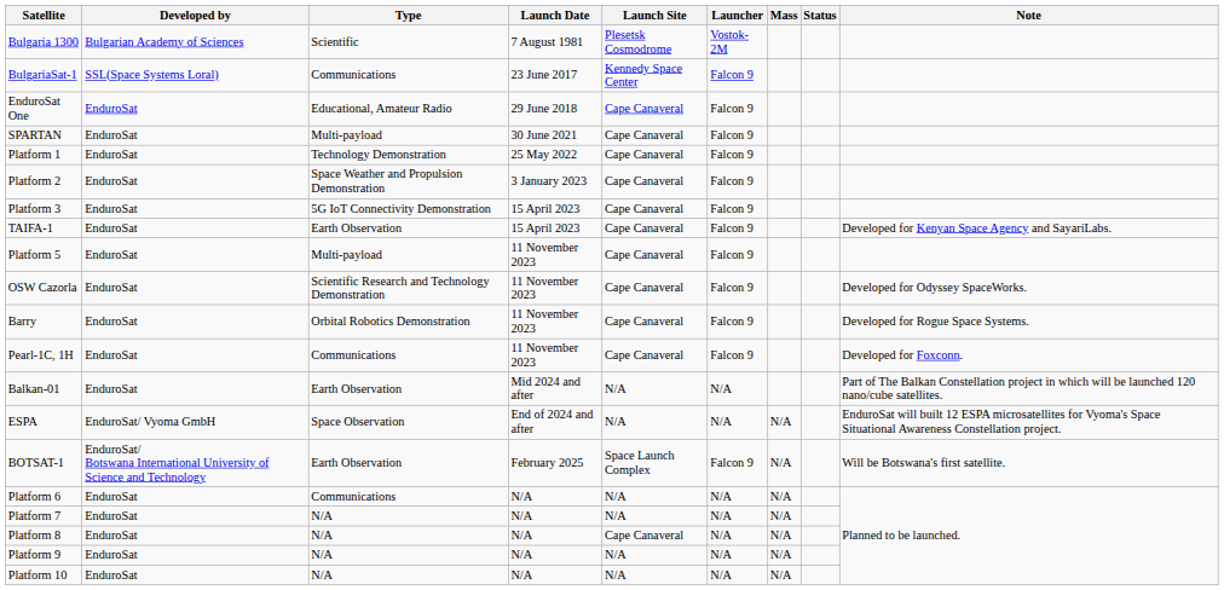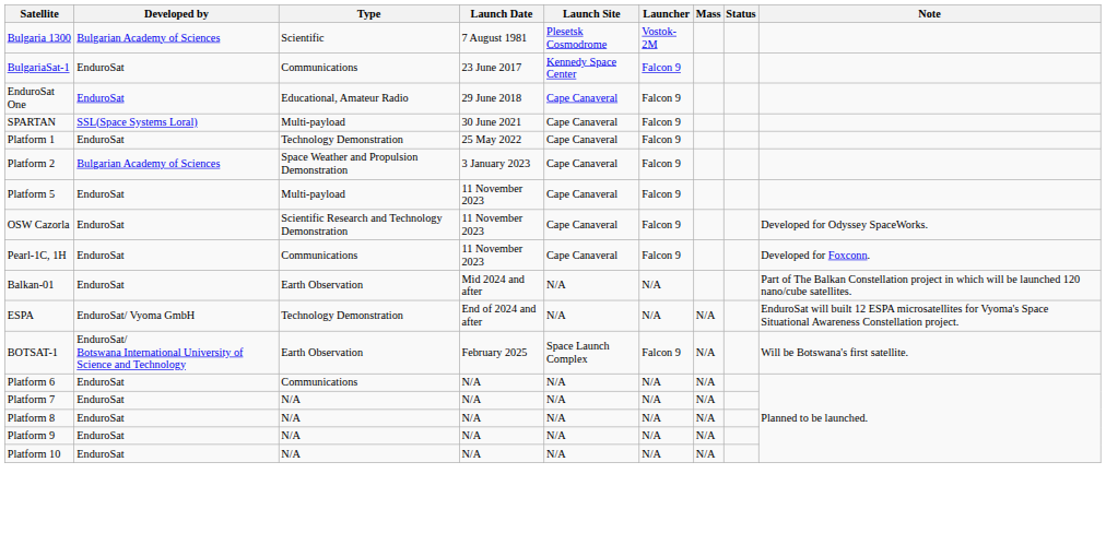 <table class="wikitable">
 <tr>
 <th>Satellite</th>
 <th>Developed by</th>
 <th>Type</th>
 <th>Launch Date</th>
 <th>Launch Site</th>
 <th>Launcher</th>
 <th>Mass</th>
 <th>Status</th>
 <th>Note</th>
 </tr>
 <tr>
 <td> <a href='#'>Bulgaria 1300</a></td>
 <td> <a href='#'>Bulgarian Academy of Sciences</a></td>
 <td>Scientific</td>
 <td>7 August 1981</td>
 <td> <a href='#'>Plesetsk Cosmodrome</a></td>
 <td> <a href='#'>Vostok-2M</a></td>
 <td style="text-align:center;"></td>
 <td></td>
 <td></td>
 </tr>
 <tr>
 <td> <a href='#'>BulgariaSat-1</a></td>
-<td> <a href='#'>SSL(Space Systems Loral)</a></td>
+<td> EnduroSat</td>
 <td>Communications</td>
 <td>23 June 2017</td>
 <td> <a href='#'>Kennedy Space Center</a></td>
 <td> <a href='#'>Falcon 9</a></td>
 <td style="text-align:center;"></td>
 <td></td>
 <td></td>
 </tr>
 <tr>
 <td> EnduroSat One</td>
 <td> <a href='#'>EnduroSat</a></td>
 <td>Educational, Amateur Radio</td>
 <td>29 June 2018</td>
 <td> <a href='#'>Cape Canaveral</a></td>
 <td> Falcon 9</td>
 <td style="text-align:center;"></td>
 <td></td>
 <td></td>
 </tr>
 <tr>
 <td> SPARTAN</td>
-<td> EnduroSat</td>
+<td> <a href='#'>SSL(Space Systems Loral)</a></td>
 <td>Multi-payload</td>
 <td>30 June 2021</td>
 <td> Cape Canaveral</td>
 <td> Falcon 9</td>
 <td style="text-align:center;"></td>
 <td></td>
 <td></td>
 </tr>
 <tr>
 <td> Platform 1</td>
 <td> EnduroSat</td>
 <td>Technology Demonstration</td>
 <td>25 May 2022</td>
 <td> Cape Canaveral</td>
 <td> Falcon 9</td>
 <td style="text-align:center;"></td>
 <td></td>
 <td></td>
 </tr>
 <tr>
 <td> Platform 2</td>
-<td> EnduroSat</td>
+<td> <a href='#'>Bulgarian Academy of Sciences</a></td>
 <td>Space Weather and Propulsion Demonstration</td>
 <td>3 January 2023</td>
 <td> Cape Canaveral</td>
 <td> Falcon 9</td>
 <td style="text-align:center;"></td>
 <td></td>
 <td></td>
-</tr>
-<tr>
-<td> Platform 3</td>
-<td> EnduroSat</td>
-<td>5G IoT Connectivity Demonstration</td>
-<td>15 April 2023</td>
-<td> Cape Canaveral</td>
-<td> Falcon 9</td>
-<td style="text-align:center;"></td>
-<td></td>
-<td></td>
-</tr>
-<tr>
-<td> TAIFA-1</td>
-<td> EnduroSat</td>
-<td>Earth Observation</td>
-<td>15 April 2023</td>
-<td> Cape Canaveral</td>
-<td> Falcon 9</td>
-<td style="text-align:center;"></td>
-<td></td>
-<td>Developed for <a href='#'>Kenyan Space Agency</a> and SayariLabs.</td>
 </tr>
 <tr>
 <td> Platform 5</td>
 <td> EnduroSat</td>
 <td>Multi-payload</td>
 <td>11 November 2023</td>
 <td> Cape Canaveral</td>
 <td> Falcon 9</td>
 <td style="text-align:center;"></td>
 <td></td>
 <td></td>
 </tr>
 <tr>
 <td> OSW Cazorla</td>
 <td> EnduroSat</td>
 <td>Scientific Research and Technology Demonstration</td>
 <td>11 November 2023</td>
 <td> Cape Canaveral</td>
 <td> Falcon 9</td>
 <td style="text-align:center;"></td>
 <td></td>
 <td>Developed for Odyssey SpaceWorks.</td>
-</tr>
-<tr>
-<td> Barry</td>
-<td> EnduroSat</td>
-<td>Orbital Robotics Demonstration</td>
-<td>11 November 2023</td>
-<td> Cape Canaveral</td>
-<td> Falcon 9</td>
-<td style="text-align:center;"></td>
-<td></td>
-<td>Developed for Rogue Space Systems.</td>
 </tr>
 <tr>
 <td> Pearl-1C, 1H</td>
 <td> EnduroSat</td>
 <td>Communications</td>
 <td>11 November 2023</td>
 <td> Cape Canaveral</td>
 <td> Falcon 9</td>
 <td style="text-align:center;"></td>
 <td></td>
 <td>Developed for <a href='#'>Foxconn</a>.</td>
 </tr>
 <tr>
 <td> Balkan-01</td>
 <td> EnduroSat</td>
 <td>Earth Observation</td>
 <td>Mid 2024 and after</td>
 <td>N/A</td>
 <td>N/A</td>
 <td style="text-align:center;"></td>
 <td></td>
 <td>Part of The Balkan Constellation project in which will be launched 120 nano/cube satellites.</td>
 </tr>
 <tr>
 <td> ESPA</td>
 <td> EnduroSat/ Vyoma GmbH</td>
-<td>Space Observation</td>
+<td>Technology Demonstration</td>
 <td>End of 2024 and after</td>
 <td>N/A</td>
 <td>N/A</td>
 <td>N/A</td>
 <td></td>
 <td>EnduroSat will built 12 ESPA microsatellites for Vyoma's Space Situational Awareness Constellation project.</td>
 </tr>
 <tr>
 <td> BOTSAT-1</td>
 <td> EnduroSat/<br><a href='#'>Botswana International University of Science and Technology</a></td>
 <td>Earth Observation</td>
 <td>February 2025</td>
 <td> Space Launch Complex</td>
 <td> Falcon 9</td>
 <td>N/A</td>
 <td></td>
 <td>Will be Botswana's first satellite.</td>
 </tr>
 <tr>
 <td> Platform 6</td>
 <td> EnduroSat</td>
 <td>Communications</td>
 <td>N/A</td>
 <td>N/A</td>
 <td>N/A</td>
 <td>N/A</td>
 <td></td>
 <td rowspan="5">Planned to be launched.</td>
 </tr>
 <tr>
 <td> Platform 7</td>
 <td> EnduroSat</td>
 <td>N/A</td>
 <td>N/A</td>
 <td>N/A</td>
 <td>N/A</td>
 <td>N/A</td>
 <td></td>
 </tr>
 <tr>
 <td>Platform 8</td>
 <td> EnduroSat</td>
 <td>N/A</td>
 <td>N/A</td>
-<td> Cape Canaveral</td>
+<td>N/A</td>
 <td>N/A</td>
 <td>N/A</td>
 <td></td>
 </tr>
 <tr>
 <td> Platform 9</td>
 <td> EnduroSat</td>
 <td>N/A</td>
 <td>N/A</td>
 <td>N/A</td>
 <td>N/A</td>
 <td>N/A</td>
 <td></td>
 </tr>
 <tr>
 <td> Platform 10</td>
 <td> EnduroSat</td>
 <td>N/A</td>
 <td>N/A</td>
 <td>N/A</td>
 <td>N/A</td>
 <td>N/A</td>
 <td></td>
 </tr>
 </table>
